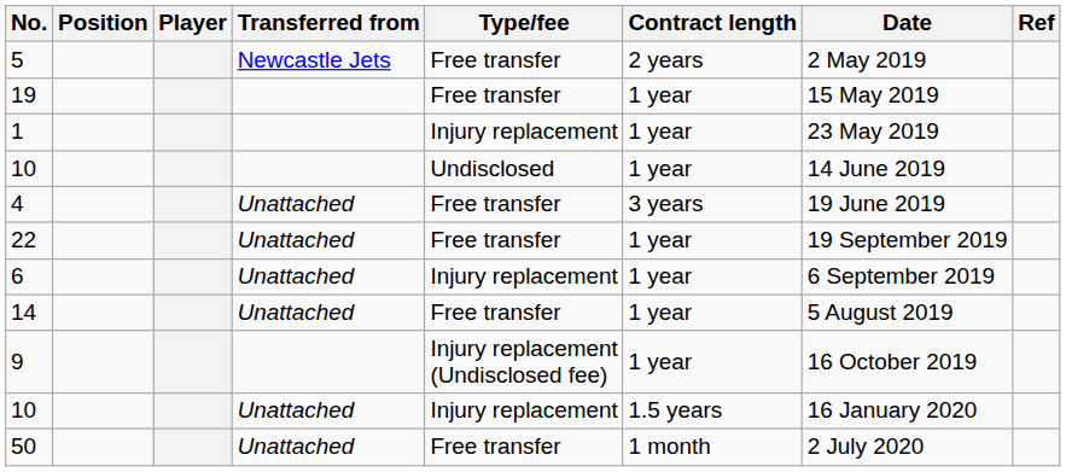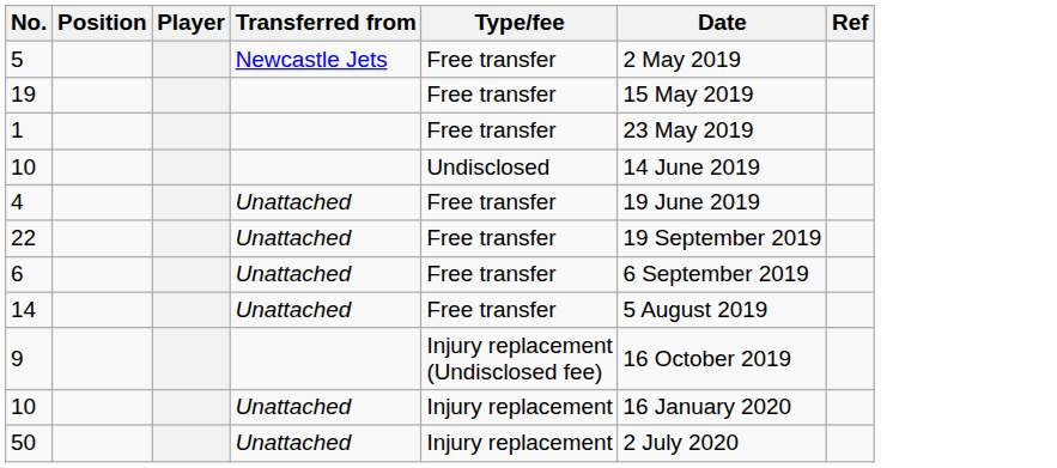 <table class="wikitable plainrowheaders sortable" style="text-align:center; text-align:left">
 <tr>
 <th scope="col">No.</th>
 <th scope="col">Position</th>
 <th scope="col">Player</th>
 <th scope="col">Transferred from</th>
 <th scope="col">Type/fee</th>
-<th scope="col">Contract length</th>
 <th scope="col">Date</th>
 <th scope="col" class="unsortable">Ref</th>
 </tr>
 <tr>
 <td>5</td>
 <td></td>
 <th scope="row"></th>
 <td><a href='#'>Newcastle Jets</a></td>
 <td>Free transfer</td>
-<td>2 years</td>
 <td>2 May 2019</td>
 <td></td>
 </tr>
 <tr>
 <td>19</td>
 <td></td>
 <th scope="row"></th>
 <td></td>
 <td>Free transfer</td>
-<td>1 year</td>
 <td>15 May 2019</td>
 <td></td>
 </tr>
 <tr>
 <td>1</td>
 <td></td>
 <th scope="row"></th>
 <td></td>
-<td>Injury replacement</td>
-<td>1 year</td>
+<td>Free transfer</td>
 <td>23 May 2019</td>
 <td></td>
 </tr>
 <tr>
 <td>10</td>
 <td></td>
 <th scope="row"></th>
 <td></td>
 <td>Undisclosed</td>
-<td>1 year</td>
 <td>14 June 2019</td>
 <td></td>
 </tr>
 <tr>
 <td>4</td>
 <td></td>
 <th scope="row"></th>
 <td><em>Unattached</em></td>
 <td>Free transfer</td>
-<td>3 years</td>
 <td>19 June 2019</td>
 <td></td>
 </tr>
 <tr>
 <td>22</td>
 <td></td>
 <th scope="row"></th>
 <td><em>Unattached</em></td>
 <td>Free transfer</td>
-<td>1 year</td>
 <td>19 September 2019</td>
 <td></td>
 </tr>
 <tr>
 <td>6</td>
 <td></td>
 <th scope="row"></th>
 <td><em>Unattached</em></td>
-<td>Injury replacement</td>
-<td>1 year</td>
+<td>Free transfer</td>
 <td>6 September 2019</td>
 <td></td>
 </tr>
 <tr>
 <td>14</td>
 <td></td>
 <th scope="row"></th>
 <td><em>Unattached</em></td>
 <td>Free transfer</td>
-<td>1 year</td>
 <td>5 August 2019</td>
 <td></td>
 </tr>
 <tr>
 <td>9</td>
 <td></td>
 <th scope="row"></th>
 <td></td>
 <td>Injury replacement <br>(Undisclosed fee)</td>
-<td>1 year</td>
 <td>16 October 2019</td>
 <td></td>
 </tr>
 <tr>
 <td>10</td>
 <td></td>
 <th scope="row"></th>
 <td><em>Unattached</em></td>
 <td>Injury replacement</td>
-<td>1.5 years</td>
 <td>16 January 2020</td>
 <td></td>
 </tr>
 <tr>
 <td>50</td>
 <td></td>
 <th scope="row"></th>
 <td><em>Unattached</em></td>
-<td>Free transfer</td>
-<td>1 month</td>
+<td>Injury replacement</td>
 <td>2 July 2020</td>
 <td></td>
 </tr>
 </table>
